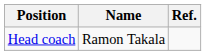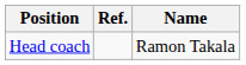 <table class="wikitable">
 <tr>
 <th>Position</th>
+<th>Ref.</th>
 <th>Name</th>
-<th>Ref.</th>
 </tr>
 <tr>
 <td><a href='#'>Head coach</a></td>
+<td><br></td>
 <td> Ramon Takala</td>
-<td><br></td>
 </tr>
 </table>
